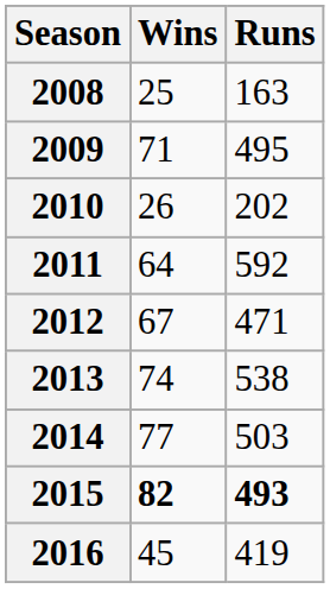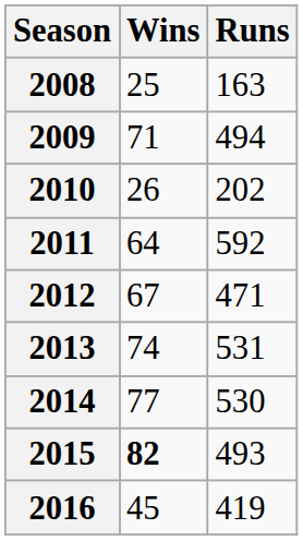 <table class="wikitable">
 <tr>
 <th>Season</th>
 <th>Wins</th>
 <th>Runs</th>
 </tr>
 <tr>
 <th>2008</th>
 <td>25</td>
 <td>163</td>
 </tr>
 <tr>
 <th>2009</th>
 <td>71</td>
-<td>495</td>
+<td>494</td>
 </tr>
 <tr>
 <th>2010</th>
 <td>26</td>
 <td>202</td>
 </tr>
 <tr>
 <th>2011</th>
 <td>64</td>
 <td>592</td>
 </tr>
 <tr>
 <th>2012</th>
 <td>67</td>
 <td>471</td>
 </tr>
 <tr>
 <th>2013</th>
 <td>74</td>
-<td>538</td>
+<td>531</td>
 </tr>
 <tr>
 <th>2014</th>
 <td>77</td>
-<td>503</td>
+<td>530</td>
 </tr>
 <tr>
 <th>2015</th>
 <td><strong>82</strong></td>
-<td><strong>493</strong></td>
+<td>493</td>
 </tr>
 <tr>
 <th>2016</th>
 <td>45</td>
 <td>419</td>
 </tr>
 </table>
